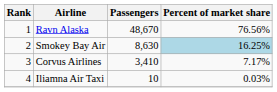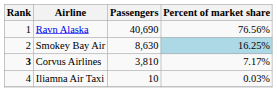 <table class="wikitable">
 <tr>
 <th>Rank</th>
 <th>Airline</th>
 <th>Passengers</th>
 <th>Percent of market share</th>
 </tr>
 <tr>
 <td align=right>1</td>
 <td><a href='#'>Ravn Alaska</a> </td>
-<td align=right>48,670</td>
+<td align=right>40,690</td>
 <td align=right>76.56%</td>
 </tr>
 <tr>
 <td align=right>2</td>
 <td>Smokey Bay Air</td>
 <td align=right>8,630</td>
 <td align=right style="background: lightblue;">16.25%</td>
 </tr>
 <tr>
-<td align=right>3</td>
+<td align=right><strong>3</strong></td>
 <td>Corvus Airlines </td>
-<td align=right>3,410</td>
+<td align=right>3,810</td>
 <td align=right>7.17%</td>
 </tr>
 <tr>
 <td align=right>4</td>
 <td>Iliamna Air Taxi</td>
 <td align=right>10</td>
 <td align=right>0.03%</td>
 </tr>
 <tr>
 </tr>
 </table>
